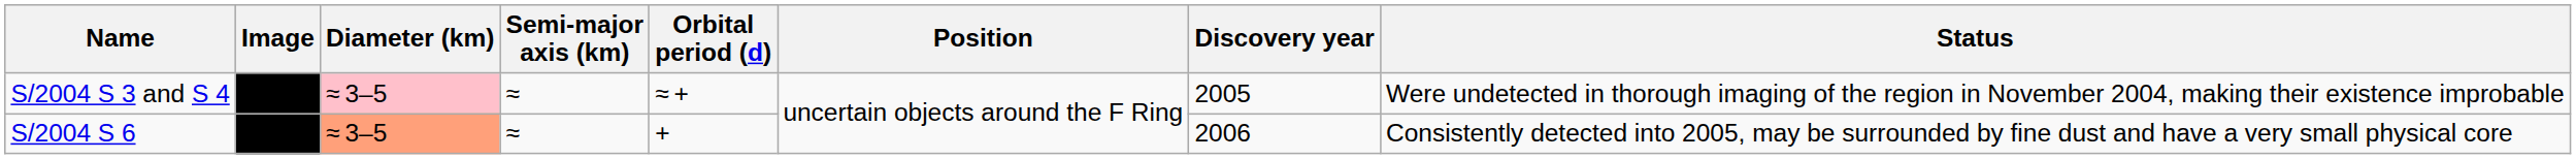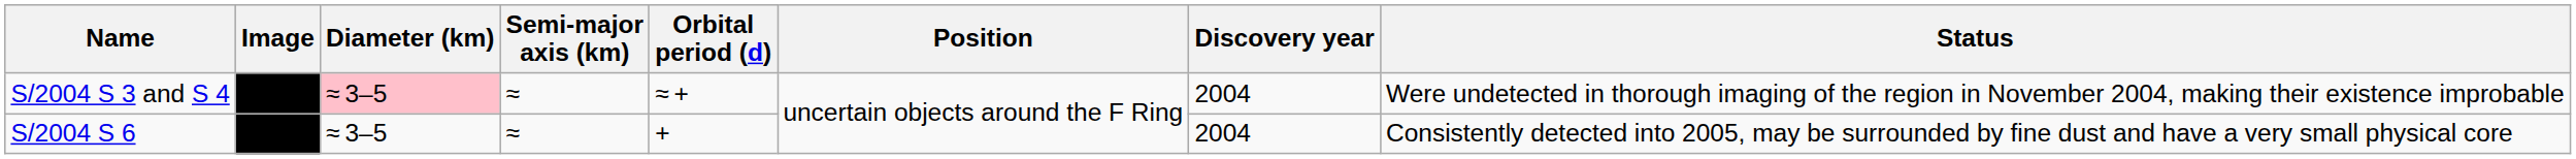 <table class="wikitable">
 <tr>
 <th>Name</th>
 <th>Image</th>
 <th>Diameter (km)</th>
 <th>Semi-major<br>axis (km)</th>
 <th>Orbital<br>period (<a href='#'>d</a>)</th>
 <th>Position</th>
 <th>Discovery year</th>
 <th>Status</th>
 </tr>
 <tr>
 <td><a href='#'>S/2004 S 3</a> and <a href='#'>S 4</a></td>
 <td style="background:black;"></td>
 <td style="background: pink;">≈ 3–5</td>
 <td>≈ </td>
 <td>≈ +</td>
 <td rowspan="2">uncertain objects around the F Ring</td>
-<td>2005</td>
+<td>2004</td>
 <td>Were undetected in thorough imaging of the region in November 2004, making their existence improbable</td>
 </tr>
 <tr>
 <td><a href='#'>S/2004 S 6</a></td>
 <td style="background:black;"></td>
-<td style="background: lightsalmon;">≈ 3–5</td>
+<td>≈ 3–5</td>
 <td>≈ </td>
 <td>+</td>
-<td>2006</td>
+<td>2004</td>
 <td>Consistently detected into 2005, may be surrounded by fine dust and have a very small physical core</td>
 </tr>
 </table>
